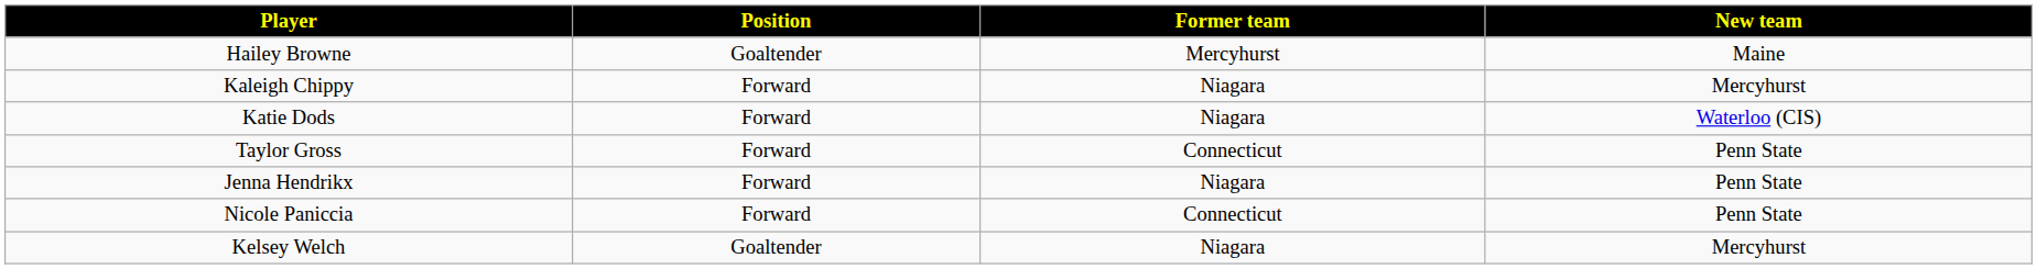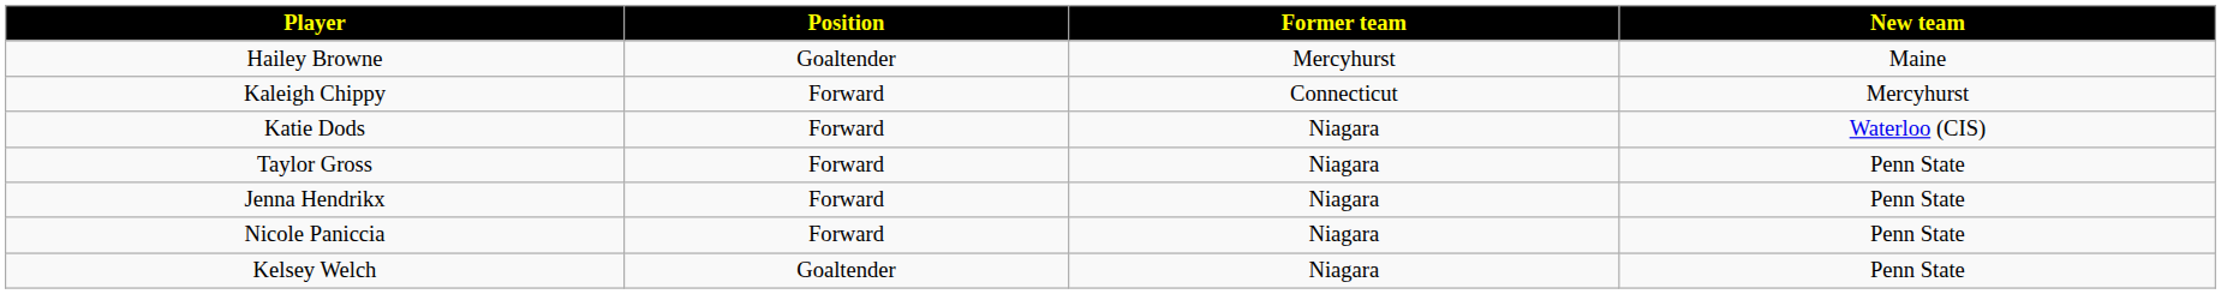 <table class="wikitable" style="width:80%;">
 <tr style="text-align:center; background:black; color:yellow;">
 <td><strong>Player</strong></td>
 <td><strong>Position</strong></td>
 <td><strong>Former team</strong></td>
 <td><strong>New team</strong></td>
 </tr>
 <tr style="text-align:center;" bgcolor="">
 <td>Hailey Browne</td>
 <td>Goaltender</td>
 <td>Mercyhurst</td>
 <td>Maine</td>
 </tr>
 <tr style="text-align:center;" bgcolor="">
 <td>Kaleigh Chippy</td>
 <td>Forward</td>
-<td>Niagara</td>
+<td>Connecticut</td>
 <td>Mercyhurst</td>
 </tr>
 <tr style="text-align:center;" bgcolor="">
 <td>Katie Dods</td>
 <td>Forward</td>
 <td>Niagara</td>
 <td><a href='#'>Waterloo</a> (CIS)</td>
 </tr>
 <tr style="text-align:center;" bgcolor="">
 <td>Taylor Gross</td>
 <td>Forward</td>
-<td>Connecticut</td>
+<td>Niagara</td>
 <td>Penn State</td>
 </tr>
 <tr style="text-align:center;" bgcolor="">
 <td>Jenna Hendrikx</td>
 <td>Forward</td>
 <td>Niagara</td>
 <td>Penn State</td>
 </tr>
 <tr style="text-align:center;" bgcolor="">
 <td>Nicole Paniccia</td>
 <td>Forward</td>
-<td>Connecticut</td>
+<td>Niagara</td>
 <td>Penn State</td>
 </tr>
 <tr style="text-align:center;" bgcolor="">
 <td>Kelsey Welch</td>
 <td>Goaltender</td>
 <td>Niagara</td>
-<td>Mercyhurst</td>
+<td>Penn State</td>
 </tr>
 </table>
